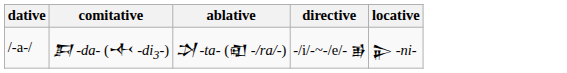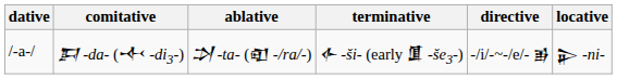 <table class="wikitable">
 <tr>
 <th>dative</th>
 <th>comitative</th>
 <th>ablative</th>
+<th>terminative</th>
 <th>directive</th>
 <th>locative</th>
 </tr>
 <tr>
 <td>/-a-/</td>
 <td><em>𒁕 -da-</em> (𒋾 <em>-di<sub>3</sub>-</em>)</td>
 <td><em>𒋫 -ta-</em> (𒊏 -<em>/ra/-</em>)</td>
+<td><em>𒅆 -ši-</em> (early 𒂠 <em>-še<sub>3</sub>-</em>)</td>
 <td>-/i/-~-/e/- 𒂊</td>
 <td>𒉌 <em>-ni-</em></td>
 </tr>
 </table>
